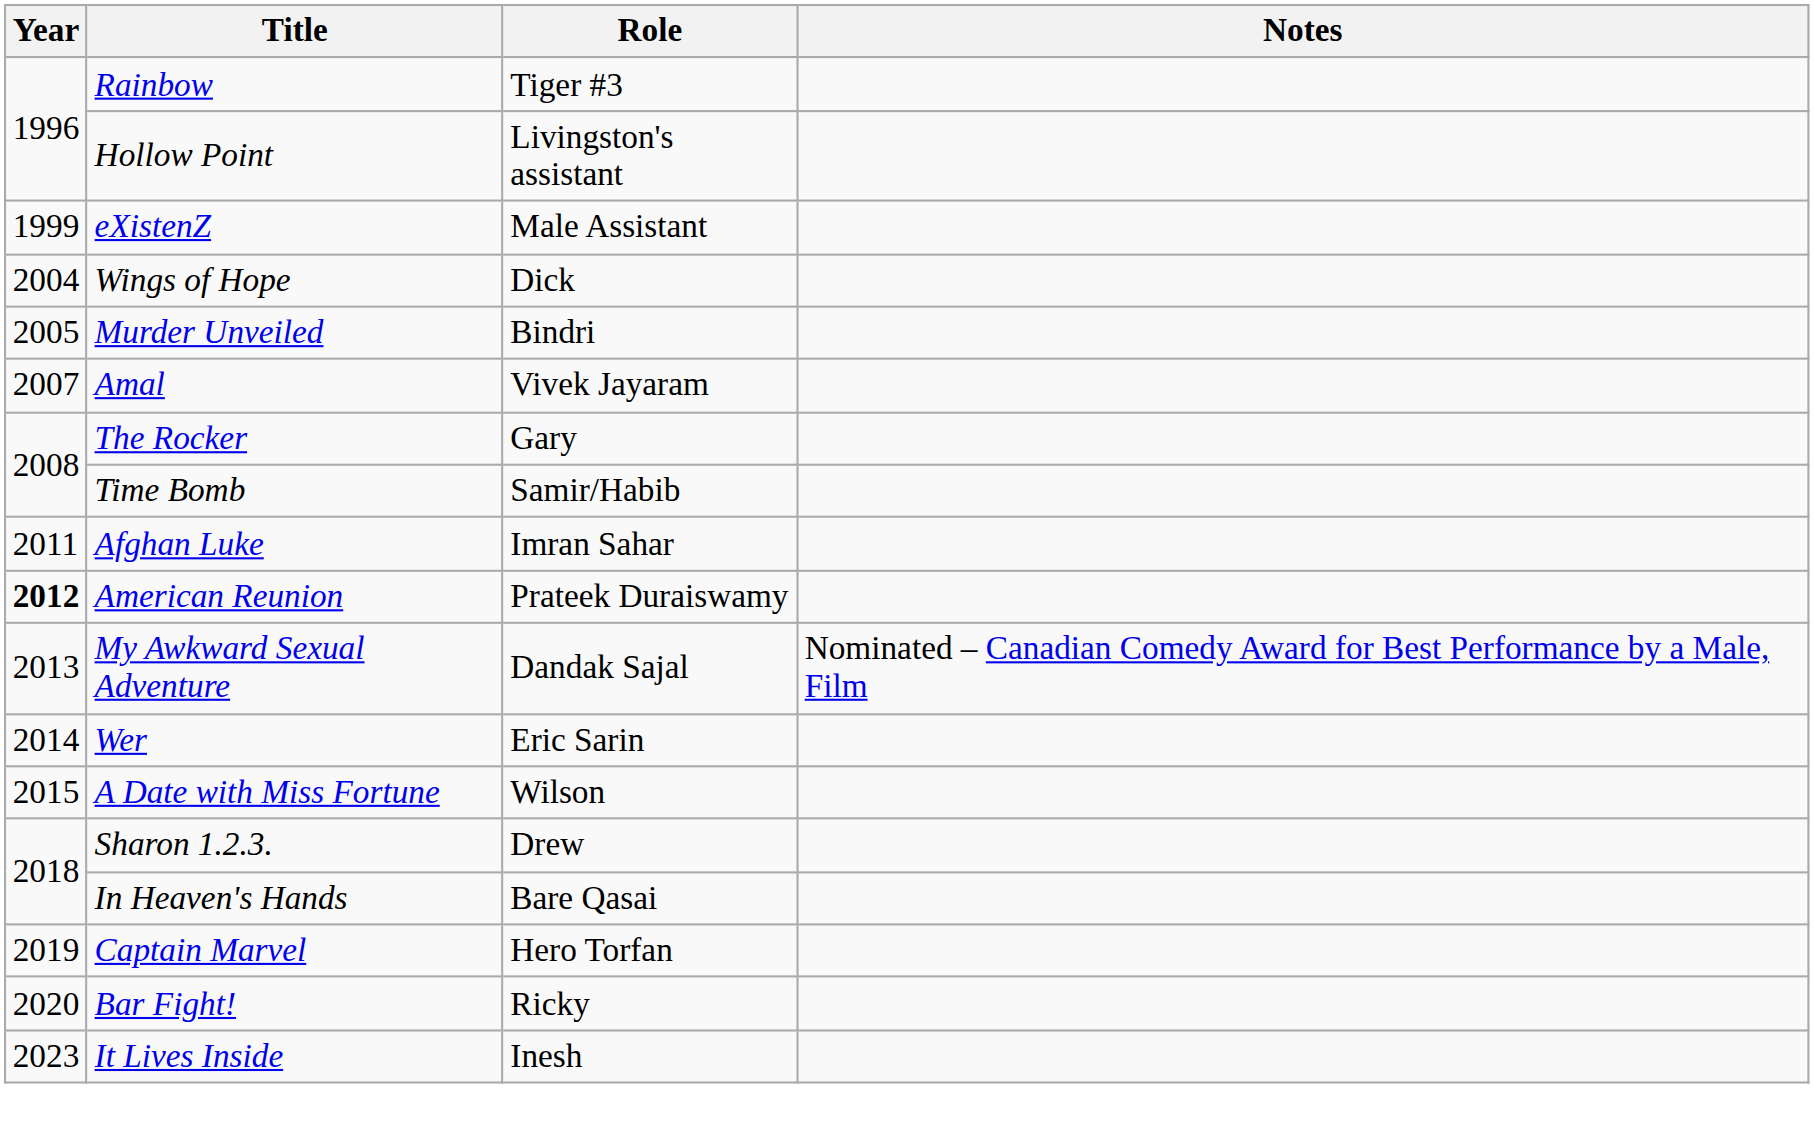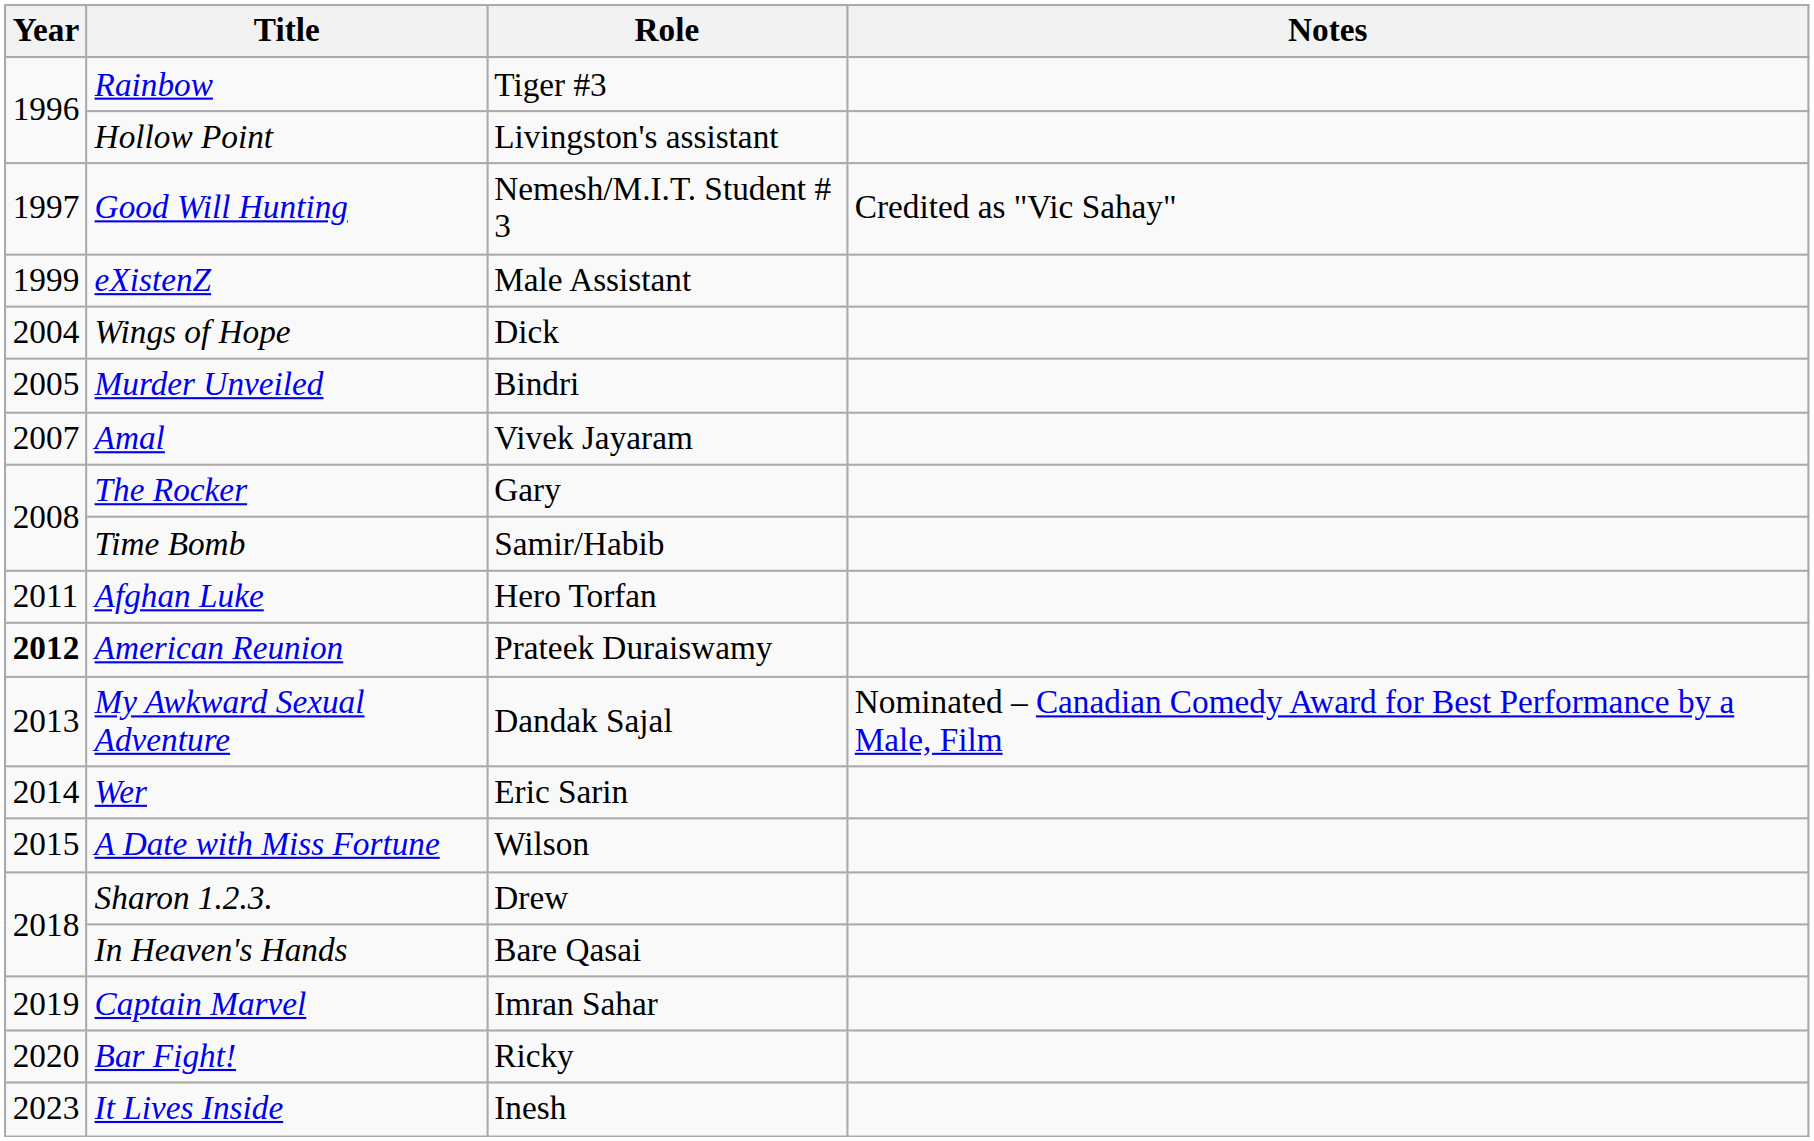 <table class="wikitable sortable plainrowheaders">
 <tr>
 <th scope="col">Year</th>
 <th scope="col">Title</th>
 <th scope="col">Role</th>
 <th scope="col" class="unsortable">Notes</th>
 </tr>
 <tr>
 <td rowspan="2">1996</td>
 <td><em><a href='#'>Rainbow</a></em></td>
 <td>Tiger #3</td>
 <td></td>
 </tr>
 <tr>
 <td><em>Hollow Point</em></td>
 <td>Livingston's assistant</td>
 <td></td>
+</tr>
+<tr>
+<td>1997</td>
+<td><em><a href='#'>Good Will Hunting</a></em></td>
+<td>Nemesh/M.I.T. Student # 3</td>
+<td>Credited as "Vic Sahay"</td>
 </tr>
 <tr>
 <td>1999</td>
 <td><em><a href='#'>eXistenZ</a></em></td>
 <td>Male Assistant</td>
 <td></td>
 </tr>
 <tr>
 <td>2004</td>
 <td><em>Wings of Hope</em></td>
 <td>Dick</td>
 <td></td>
 </tr>
 <tr>
 <td>2005</td>
 <td><em><a href='#'>Murder Unveiled</a></em></td>
 <td>Bindri</td>
 <td></td>
 </tr>
 <tr>
 <td>2007</td>
 <td><em><a href='#'>Amal</a></em></td>
 <td>Vivek Jayaram</td>
 <td></td>
 </tr>
 <tr>
 <td rowspan="2">2008</td>
 <td data-sort-value="Rocker, The"><em><a href='#'>The Rocker</a></em></td>
 <td>Gary</td>
 <td></td>
 </tr>
 <tr>
 <td><em>Time Bomb</em></td>
 <td>Samir/Habib</td>
 <td></td>
 </tr>
 <tr>
 <td>2011</td>
 <td><em><a href='#'>Afghan Luke</a></em></td>
-<td>Imran Sahar</td>
+<td>Hero Torfan</td>
 <td></td>
 </tr>
 <tr>
 <td><strong>2012</strong></td>
 <td><em><a href='#'>American Reunion</a></em></td>
 <td>Prateek Duraiswamy</td>
 <td></td>
 </tr>
 <tr>
 <td>2013</td>
 <td><em><a href='#'>My Awkward Sexual Adventure</a></em></td>
 <td>Dandak Sajal</td>
 <td>Nominated – <a href='#'>Canadian Comedy Award for Best Performance by a Male, Film</a></td>
 </tr>
 <tr>
 <td>2014</td>
 <td><em><a href='#'>Wer</a></em></td>
 <td>Eric Sarin</td>
 <td></td>
 </tr>
 <tr>
 <td>2015</td>
 <td data-sort-value="Date with Miss Fortune, A"><em><a href='#'>A Date with Miss Fortune</a></em></td>
 <td>Wilson</td>
 <td></td>
 </tr>
 <tr>
 <td rowspan="2">2018</td>
 <td><em>Sharon 1.2.3.</em></td>
 <td>Drew</td>
 <td></td>
 </tr>
 <tr>
 <td><em>In Heaven's Hands</em></td>
 <td>Bare Qasai</td>
 <td></td>
 </tr>
 <tr>
 <td>2019</td>
 <td><em><a href='#'>Captain Marvel</a></em></td>
-<td>Hero Torfan</td>
+<td>Imran Sahar</td>
 <td></td>
 </tr>
 <tr>
 <td>2020</td>
 <td><em><a href='#'>Bar Fight!</a></em></td>
 <td>Ricky</td>
 <td></td>
 </tr>
 <tr>
 <td>2023</td>
 <td><em><a href='#'>It Lives Inside</a></em></td>
 <td>Inesh</td>
 <td></td>
 </tr>
 </table>
